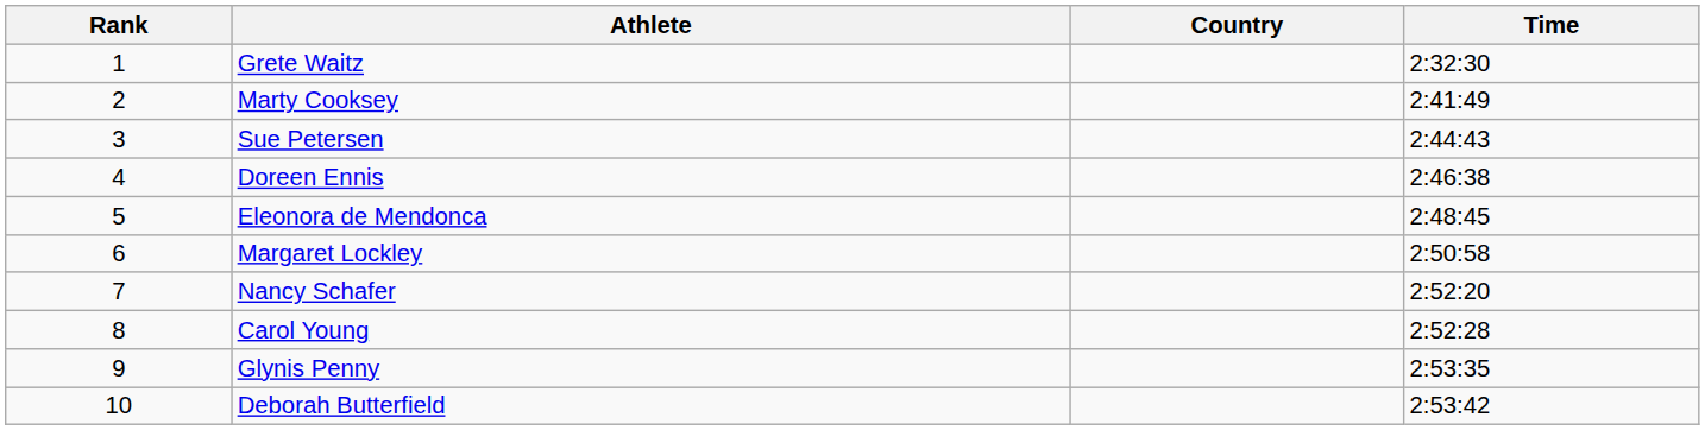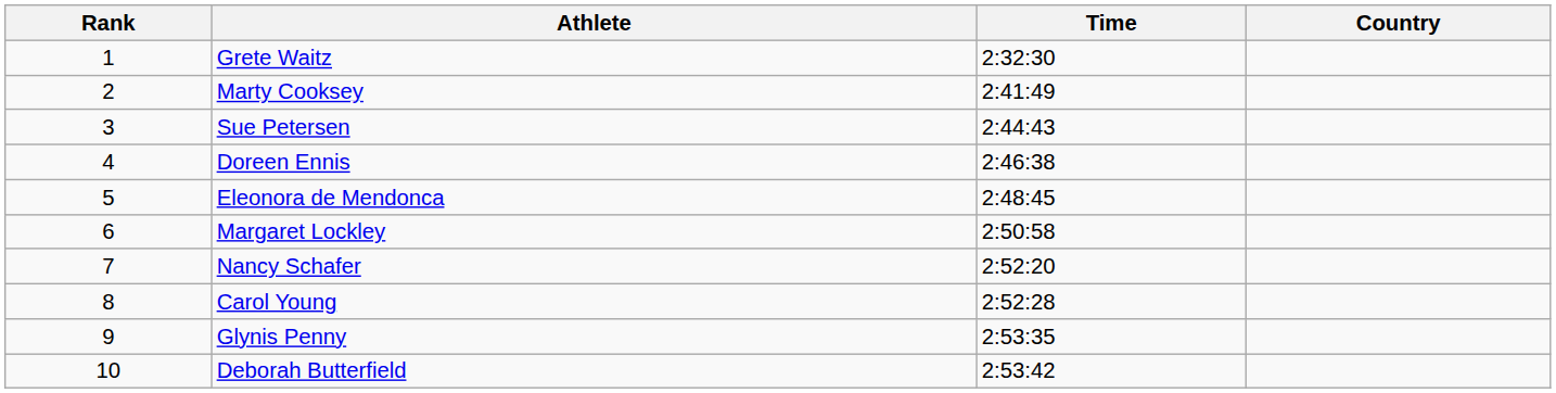 <table class="wikitable" width=80% style="font-size:90%; text-align:left;">
 <tr>
 <th>Rank</th>
 <th>Athlete</th>
+<th>Time</th>
 <th>Country</th>
-<th>Time</th>
 </tr>
 <tr>
 <td style="text-align:center">1</td>
 <td><a href='#'>Grete Waitz</a></td>
+<td>2:32:30</td>
 <td></td>
-<td>2:32:30</td>
 </tr>
 <tr>
 <td style="text-align:center">2</td>
 <td><a href='#'>Marty Cooksey</a></td>
+<td>2:41:49</td>
 <td></td>
-<td>2:41:49</td>
 </tr>
 <tr>
 <td style="text-align:center">3</td>
 <td><a href='#'>Sue Petersen</a></td>
+<td>2:44:43</td>
 <td></td>
-<td>2:44:43</td>
 </tr>
 <tr>
 <td style="text-align:center">4</td>
 <td><a href='#'>Doreen Ennis</a></td>
+<td>2:46:38</td>
 <td></td>
-<td>2:46:38</td>
 </tr>
 <tr>
 <td style="text-align:center">5</td>
 <td><a href='#'>Eleonora de Mendonca</a></td>
+<td>2:48:45</td>
 <td></td>
-<td>2:48:45</td>
 </tr>
 <tr>
 <td style="text-align:center">6</td>
 <td><a href='#'>Margaret Lockley</a></td>
+<td>2:50:58</td>
 <td></td>
-<td>2:50:58</td>
 </tr>
 <tr>
 <td style="text-align:center">7</td>
 <td><a href='#'>Nancy Schafer</a></td>
+<td>2:52:20</td>
 <td></td>
-<td>2:52:20</td>
 </tr>
 <tr>
 <td style="text-align:center">8</td>
 <td><a href='#'>Carol Young</a></td>
+<td>2:52:28</td>
 <td></td>
-<td>2:52:28</td>
 </tr>
 <tr>
 <td style="text-align:center">9</td>
 <td><a href='#'>Glynis Penny</a></td>
+<td>2:53:35</td>
 <td></td>
-<td>2:53:35</td>
 </tr>
 <tr>
 <td style="text-align:center">10</td>
 <td><a href='#'>Deborah Butterfield</a></td>
+<td>2:53:42</td>
 <td></td>
-<td>2:53:42</td>
 </tr>
 </table>
